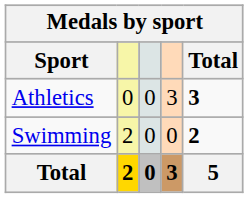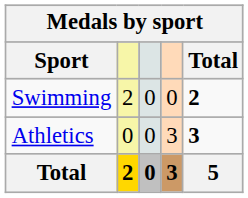 <table class="wikitable" style="font-size:85%; float:right;">
 <tr style="background:#efefef;">
 <th colspan=5>Medals by sport</th>
 </tr>
 <tr>
 <th>Sport</th>
 <td bgcolor=F7F6A8></td>
 <td bgcolor=DCE5E5></td>
 <td bgcolor=FFDAB9></td>
 <th>Total</th>
 </tr>
 <tr>
+<td><a href='#'>Swimming</a></td>
+<td bgcolor=F7F6A8>2</td>
+<td bgcolor=DCE5E5>0</td>
+<td bgcolor=FFDAB9>0</td>
+<td><strong>2</strong></td>
+</tr>
+<tr>
 <td><a href='#'>Athletics</a></td>
 <td bgcolor=F7F6A8>0</td>
 <td bgcolor=DCE5E5>0</td>
 <td bgcolor=FFDAB9>3</td>
 <td><strong>3</strong></td>
-</tr>
-<tr>
-<td><a href='#'>Swimming</a></td>
-<td bgcolor=F7F6A8>2</td>
-<td bgcolor=DCE5E5>0</td>
-<td bgcolor=FFDAB9>0</td>
-<td><strong>2</strong></td>
 </tr>
 <tr>
 <th>Total</th>
 <th style=background:gold>2</th>
 <th style=background:silver>0</th>
 <th style=background:#c96>3</th>
 <th>5</th>
 </tr>
 </table>
